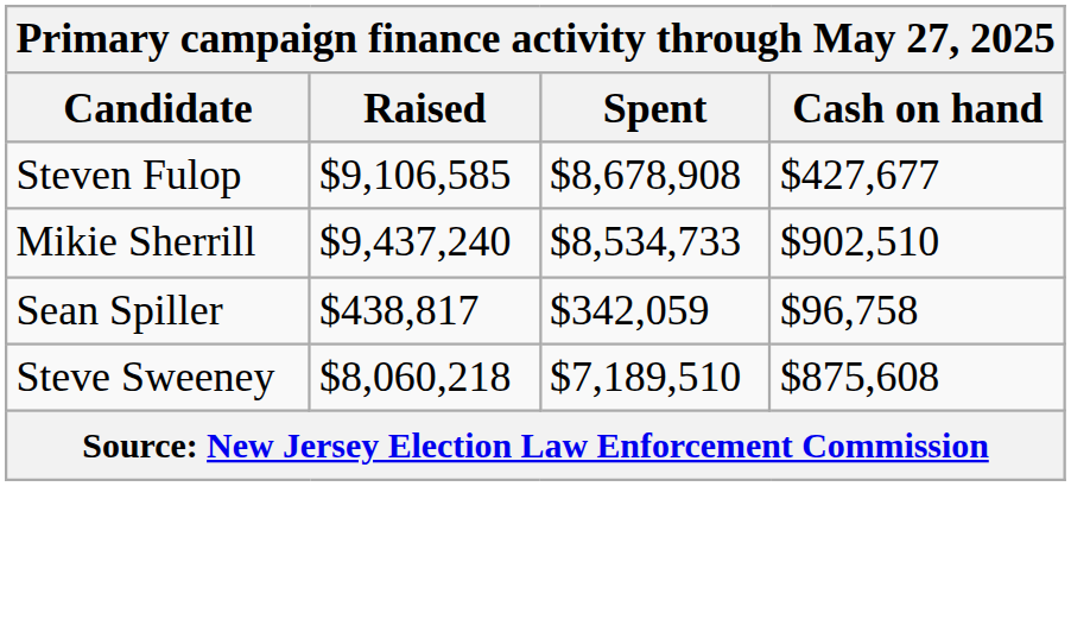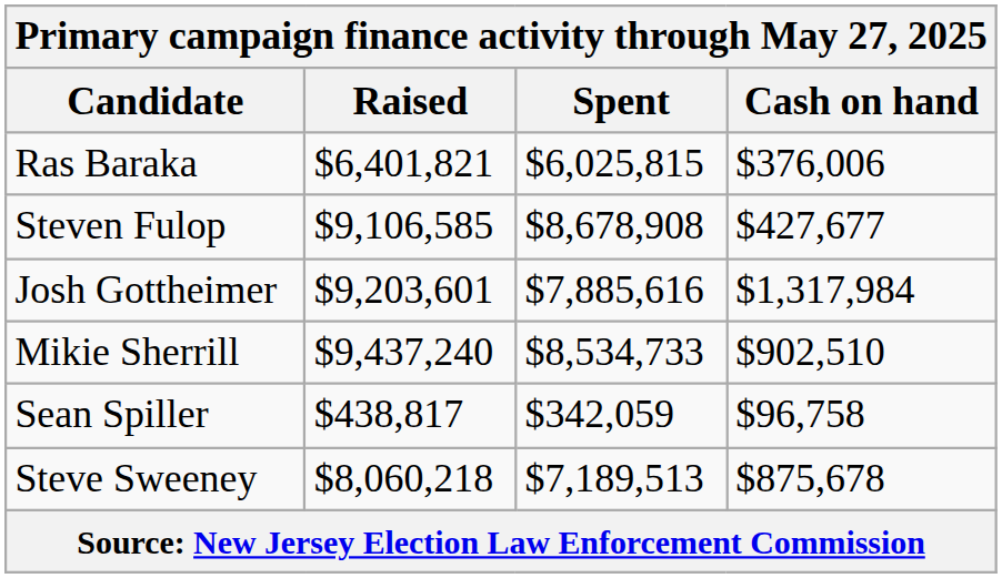 <table class="wikitable sortable">
 <tr>
 <th colspan=4>Primary campaign finance activity through May 27, 2025</th>
 </tr>
 <tr style="text-align:center;">
 <th>Candidate</th>
 <th>Raised</th>
 <th>Spent</th>
 <th>Cash on hand</th>
 </tr>
 <tr>
+<td>Ras Baraka</td>
+<td>$6,401,821</td>
+<td>$6,025,815</td>
+<td>$376,006</td>
+</tr>
+<tr>
 <td>Steven Fulop</td>
 <td>$9,106,585</td>
 <td>$8,678,908</td>
 <td>$427,677</td>
+</tr>
+<tr>
+<td>Josh Gottheimer</td>
+<td>$9,203,601</td>
+<td>$7,885,616</td>
+<td>$1,317,984</td>
 </tr>
 <tr>
 <td>Mikie Sherrill</td>
 <td>$9,437,240</td>
 <td>$8,534,733</td>
 <td>$902,510</td>
 </tr>
 <tr>
 <td>Sean Spiller</td>
 <td>$438,817</td>
 <td>$342,059</td>
 <td>$96,758</td>
 </tr>
 <tr>
 <td>Steve Sweeney</td>
 <td>$8,060,218</td>
-<td>$7,189,510</td>
-<td>$875,608</td>
+<td>$7,189,513</td>
+<td>$875,678</td>
 </tr>
 <tr>
 <th colspan="4"><small>Source: <a href='#'>New Jersey Election Law Enforcement Commission</a></small></th>
 </tr>
 </table>
